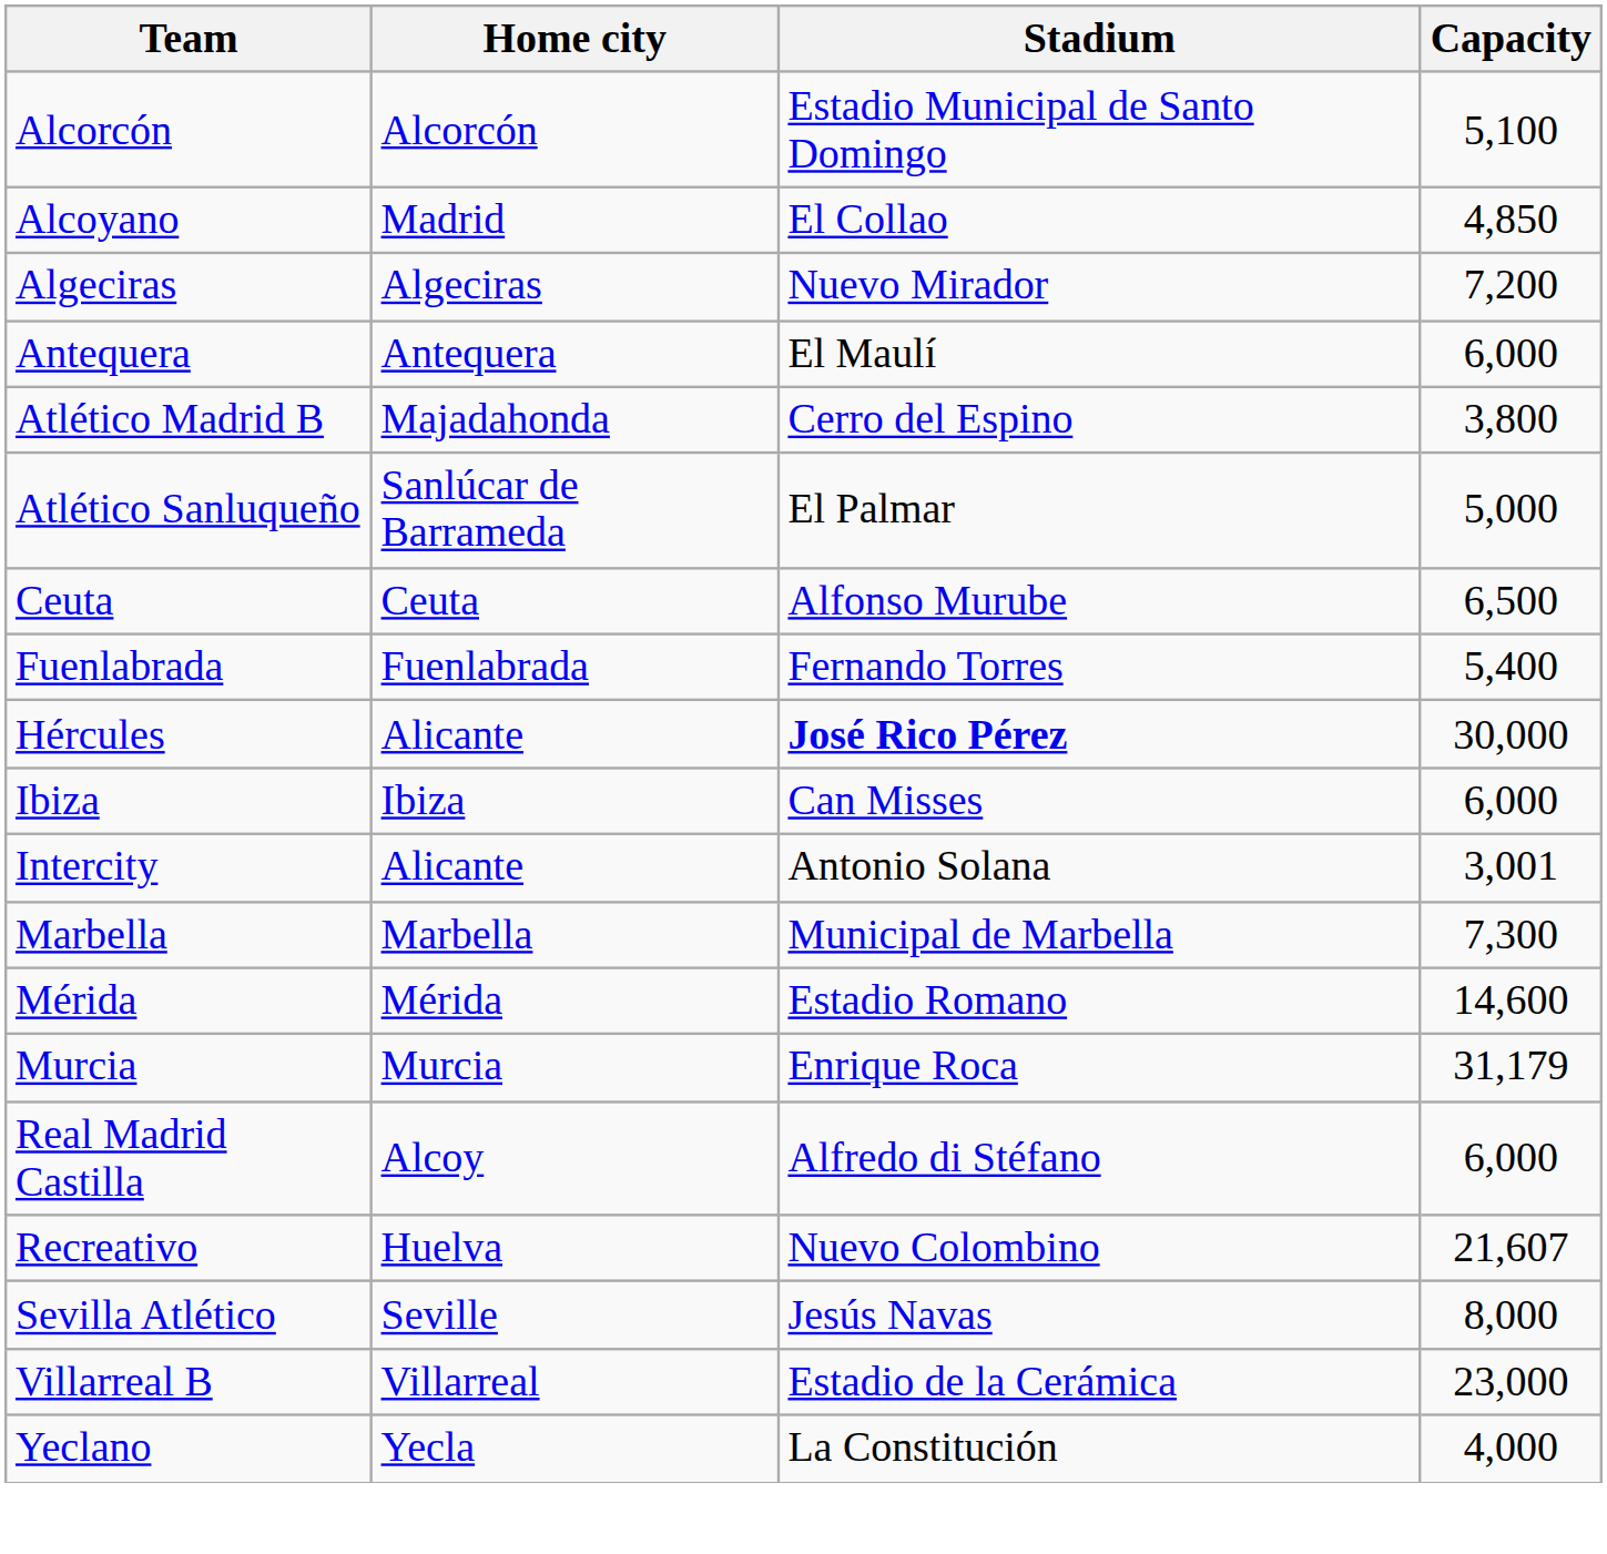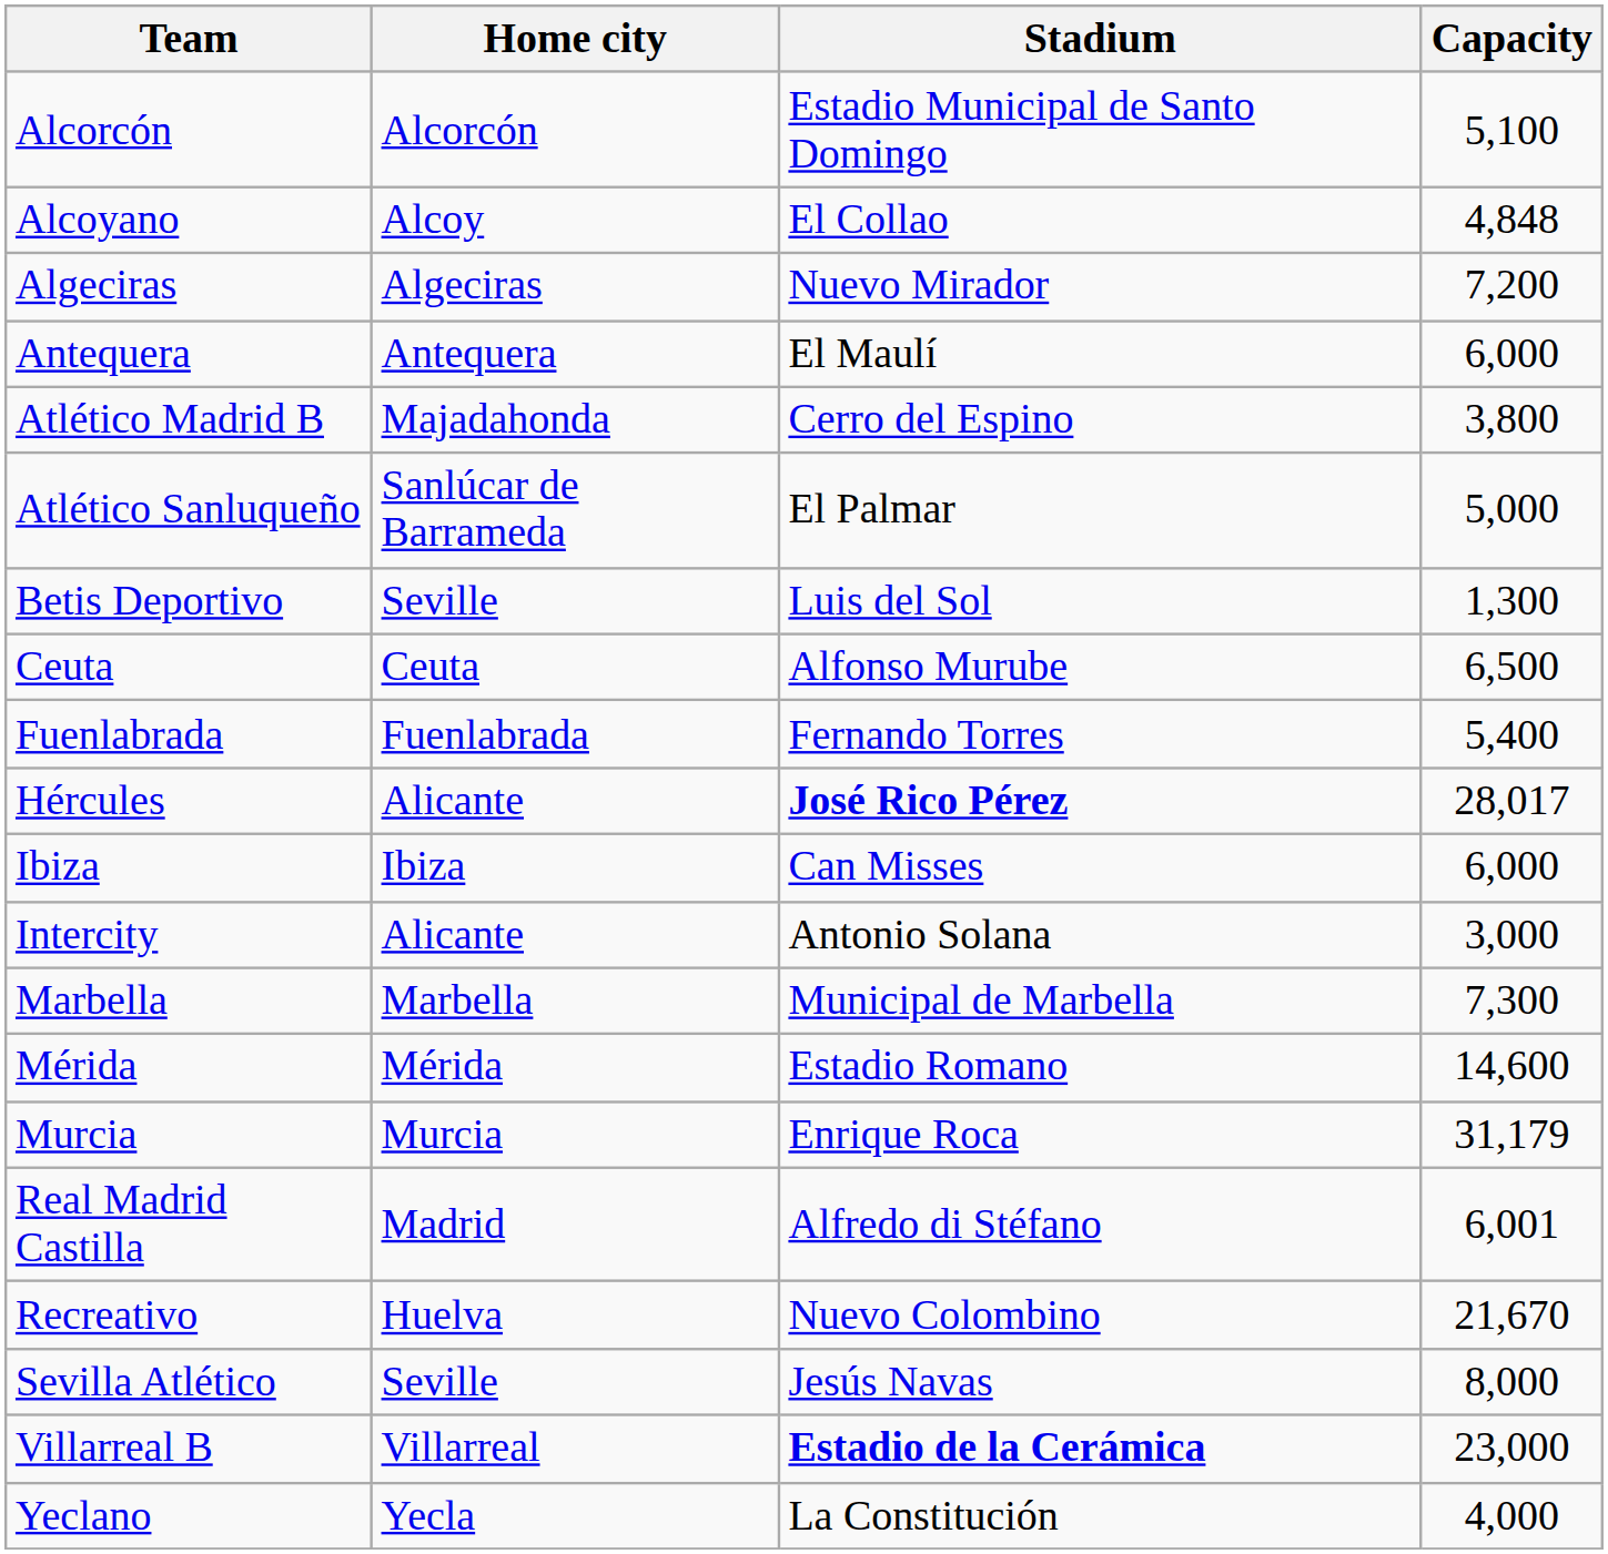 <table class="wikitable sortable">
 <tr>
 <th>Team</th>
 <th>Home city</th>
 <th>Stadium</th>
 <th>Capacity</th>
 </tr>
 <tr>
 <td><a href='#'>Alcorcón</a></td>
 <td><a href='#'>Alcorcón</a></td>
 <td><a href='#'>Estadio Municipal de Santo Domingo</a></td>
 <td align="center">5,100</td>
 </tr>
 <tr>
 <td><a href='#'>Alcoyano</a></td>
-<td><a href='#'>Madrid</a></td>
+<td><a href='#'>Alcoy</a></td>
 <td><a href='#'>El Collao</a></td>
-<td align=center>4,850</td>
+<td align=center>4,848</td>
 </tr>
 <tr>
 <td><a href='#'>Algeciras</a></td>
 <td><a href='#'>Algeciras</a></td>
 <td><a href='#'>Nuevo Mirador</a></td>
 <td align=center>7,200</td>
 </tr>
 <tr>
 <td><a href='#'>Antequera</a></td>
 <td><a href='#'>Antequera</a></td>
 <td>El Maulí</td>
 <td align=center>6,000</td>
 </tr>
 <tr>
 <td><a href='#'>Atlético Madrid B</a></td>
 <td><a href='#'>Majadahonda</a></td>
 <td><a href='#'>Cerro del Espino</a></td>
 <td align=center>3,800</td>
 </tr>
 <tr>
 <td><a href='#'>Atlético Sanluqueño</a></td>
 <td><a href='#'>Sanlúcar de Barrameda</a></td>
 <td>El Palmar</td>
 <td align=center>5,000</td>
 </tr>
 <tr>
+<td><a href='#'>Betis Deportivo</a></td>
+<td><a href='#'>Seville</a></td>
+<td><a href='#'>Luis del Sol</a></td>
+<td align=center>1,300</td>
+</tr>
+<tr>
 <td><a href='#'>Ceuta</a></td>
 <td><a href='#'>Ceuta</a></td>
 <td><a href='#'>Alfonso Murube</a></td>
 <td align=center>6,500</td>
 </tr>
 <tr>
 <td><a href='#'>Fuenlabrada</a></td>
 <td><a href='#'>Fuenlabrada</a></td>
 <td><a href='#'>Fernando Torres</a></td>
 <td align=center>5,400</td>
 </tr>
 <tr>
 <td><a href='#'>Hércules</a></td>
 <td><a href='#'>Alicante</a></td>
 <td><strong><a href='#'>José Rico Pérez</a></strong></td>
-<td align=center>30,000</td>
+<td align=center>28,017</td>
 </tr>
 <tr>
 <td><a href='#'>Ibiza</a></td>
 <td><a href='#'>Ibiza</a></td>
 <td><a href='#'>Can Misses</a></td>
 <td align="center">6,000</td>
 </tr>
 <tr>
 <td><a href='#'>Intercity</a></td>
 <td><a href='#'>Alicante</a></td>
 <td>Antonio Solana</td>
-<td align=center>3,001</td>
+<td align=center>3,000</td>
 </tr>
 <tr>
 <td><a href='#'>Marbella</a></td>
 <td><a href='#'>Marbella</a></td>
 <td><a href='#'>Municipal de Marbella</a></td>
 <td align=center>7,300</td>
 </tr>
 <tr>
 <td><a href='#'>Mérida</a></td>
 <td><a href='#'>Mérida</a></td>
 <td><a href='#'>Estadio Romano</a></td>
 <td align=center>14,600</td>
 </tr>
 <tr>
 <td><a href='#'>Murcia</a></td>
 <td><a href='#'>Murcia</a></td>
 <td><a href='#'>Enrique Roca</a></td>
 <td align=center>31,179</td>
 </tr>
 <tr>
 <td><a href='#'>Real Madrid Castilla</a></td>
-<td><a href='#'>Alcoy</a></td>
+<td><a href='#'>Madrid</a></td>
 <td><a href='#'>Alfredo di Stéfano</a></td>
-<td align=center>6,000</td>
+<td align=center>6,001</td>
 </tr>
 <tr>
 <td><a href='#'>Recreativo</a></td>
 <td><a href='#'>Huelva</a></td>
 <td><a href='#'>Nuevo Colombino</a></td>
-<td align=center>21,607</td>
+<td align=center>21,670</td>
 </tr>
 <tr>
 <td><a href='#'>Sevilla Atlético</a></td>
 <td><a href='#'>Seville</a></td>
 <td><a href='#'>Jesús Navas</a></td>
 <td align=center>8,000</td>
 </tr>
 <tr>
 <td><a href='#'>Villarreal B</a></td>
 <td><a href='#'>Villarreal</a></td>
-<td><a href='#'>Estadio de la Cerámica</a></td>
+<td><strong><a href='#'>Estadio de la Cerámica</a></strong></td>
 <td align=center>23,000</td>
 </tr>
 <tr>
 <td><a href='#'>Yeclano</a></td>
 <td><a href='#'>Yecla</a></td>
 <td>La Constitución</td>
 <td align=center>4,000</td>
 </tr>
 </table>
